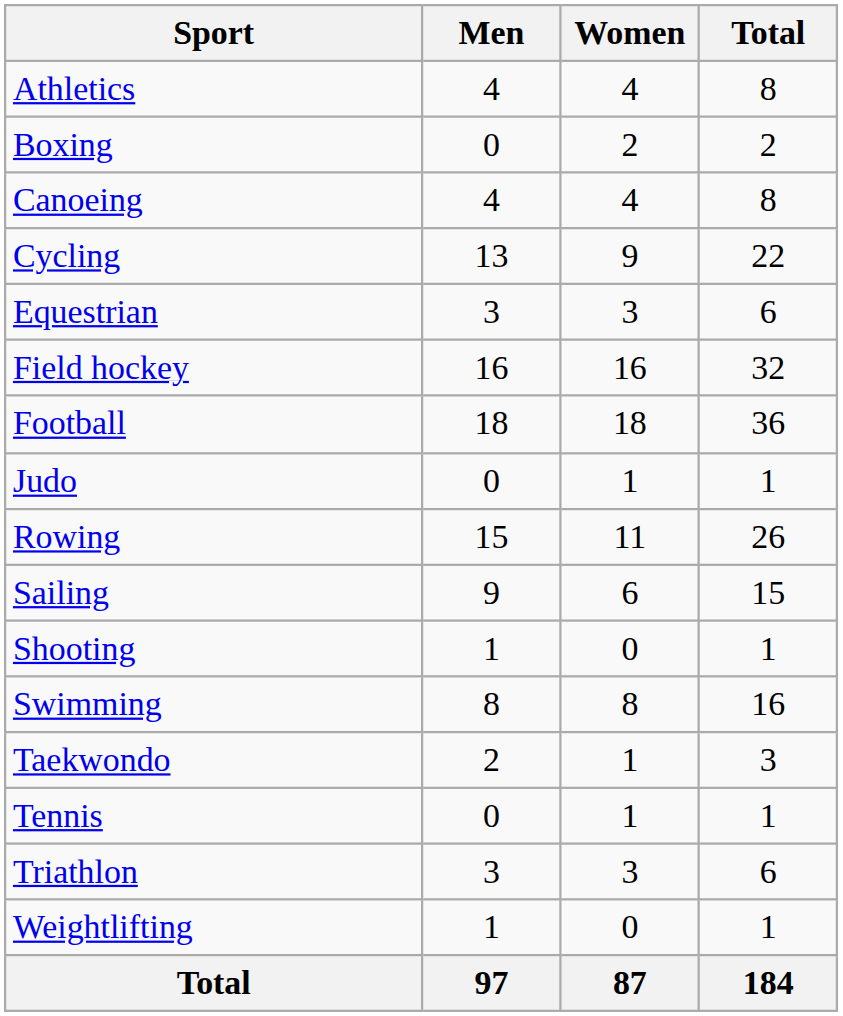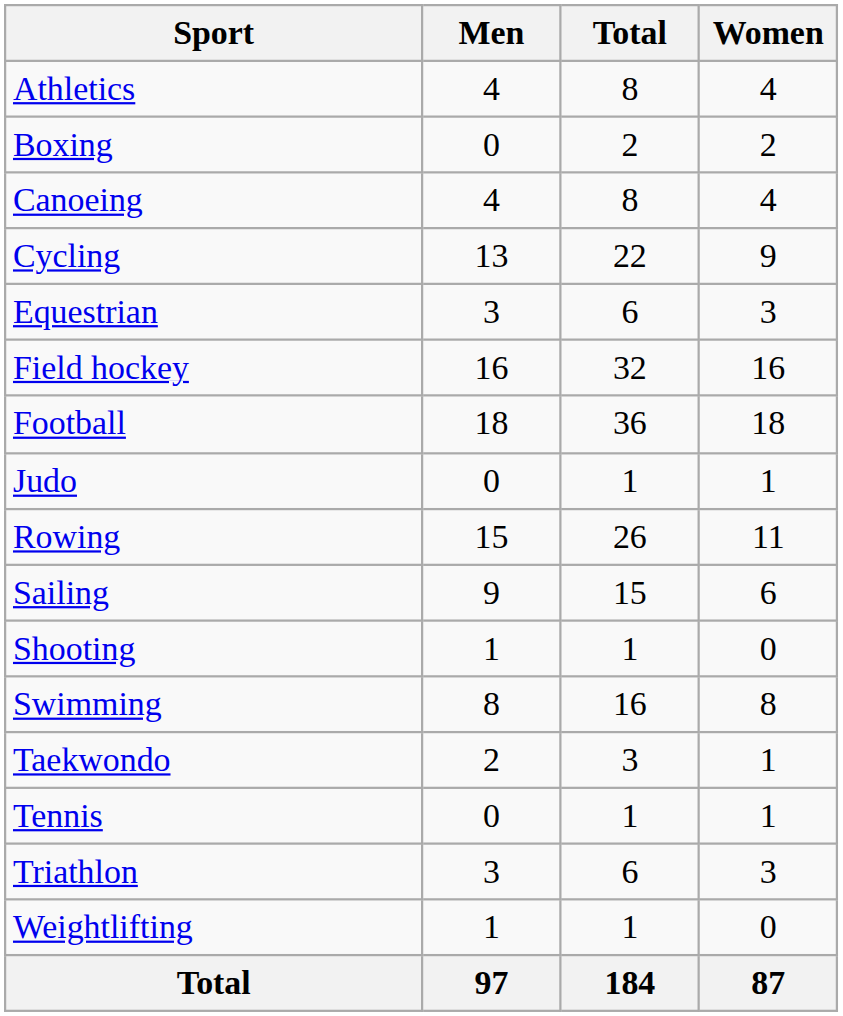 <table class="wikitable sortable" style="text-align:center; font-size:95%">
 <tr>
 <th width=180>Sport</th>
 <th width=55>Men</th>
+<th width=55>Total</th>
 <th width=55>Women</th>
-<th width=55>Total</th>
 </tr>
 <tr>
 <td align=left><a href='#'>Athletics</a></td>
 <td>4</td>
+<td>8</td>
 <td>4</td>
-<td>8</td>
 </tr>
 <tr>
 <td align=left><a href='#'>Boxing</a></td>
 <td>0</td>
 <td>2</td>
 <td>2</td>
 </tr>
 <tr>
 <td align=left><a href='#'>Canoeing</a></td>
 <td>4</td>
+<td>8</td>
 <td>4</td>
-<td>8</td>
 </tr>
 <tr>
 <td align=left><a href='#'>Cycling</a></td>
 <td>13</td>
+<td>22</td>
 <td>9</td>
-<td>22</td>
 </tr>
 <tr>
 <td align=left><a href='#'>Equestrian</a></td>
 <td>3</td>
+<td>6</td>
 <td>3</td>
-<td>6</td>
 </tr>
 <tr>
 <td align=left><a href='#'>Field hockey</a></td>
 <td>16</td>
+<td>32</td>
 <td>16</td>
-<td>32</td>
 </tr>
 <tr>
 <td align=left><a href='#'>Football</a></td>
 <td>18</td>
+<td>36</td>
 <td>18</td>
-<td>36</td>
 </tr>
 <tr>
 <td align=left><a href='#'>Judo</a></td>
 <td>0</td>
 <td>1</td>
 <td>1</td>
 </tr>
 <tr>
 <td align=left><a href='#'>Rowing</a></td>
 <td>15</td>
+<td>26</td>
 <td>11</td>
-<td>26</td>
 </tr>
 <tr>
 <td align=left><a href='#'>Sailing</a></td>
 <td>9</td>
+<td>15</td>
 <td>6</td>
-<td>15</td>
 </tr>
 <tr>
 <td align=left><a href='#'>Shooting</a></td>
 <td>1</td>
+<td>1</td>
 <td>0</td>
-<td>1</td>
 </tr>
 <tr>
 <td align=left><a href='#'>Swimming</a></td>
 <td>8</td>
+<td>16</td>
 <td>8</td>
-<td>16</td>
 </tr>
 <tr>
 <td align=left><a href='#'>Taekwondo</a></td>
 <td>2</td>
+<td>3</td>
 <td>1</td>
-<td>3</td>
 </tr>
 <tr>
 <td align=left><a href='#'>Tennis</a></td>
 <td>0</td>
 <td>1</td>
 <td>1</td>
 </tr>
 <tr>
 <td align=left><a href='#'>Triathlon</a></td>
 <td>3</td>
+<td>6</td>
 <td>3</td>
-<td>6</td>
 </tr>
 <tr>
 <td align=left><a href='#'>Weightlifting</a></td>
 <td>1</td>
+<td>1</td>
 <td>0</td>
-<td>1</td>
 </tr>
 <tr class="sortbottom">
 <th>Total</th>
 <th>97</th>
+<th>184</th>
 <th>87</th>
-<th>184</th>
 </tr>
 </table>
